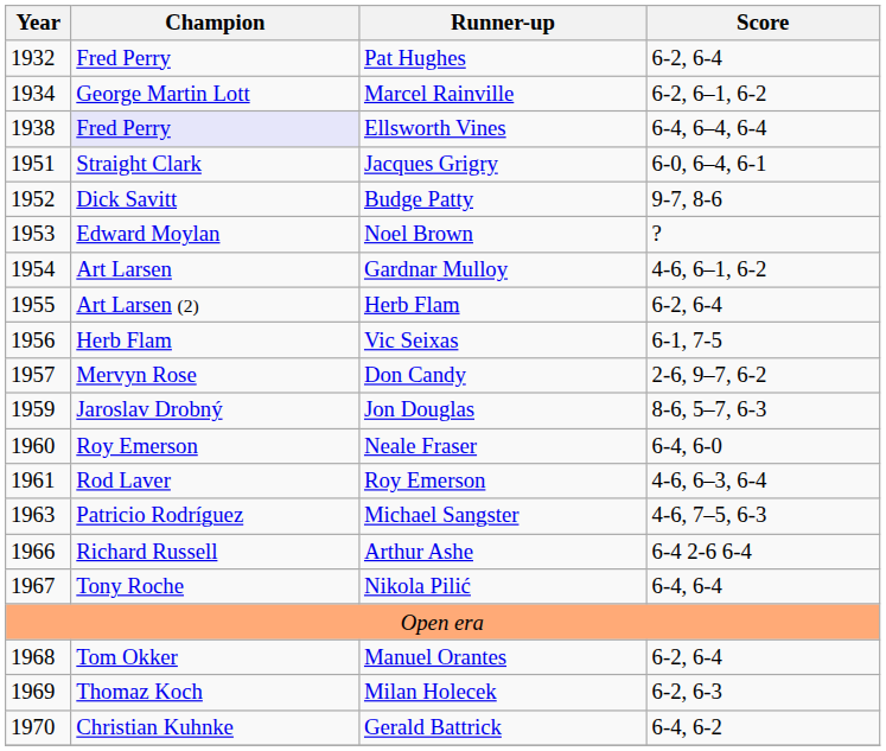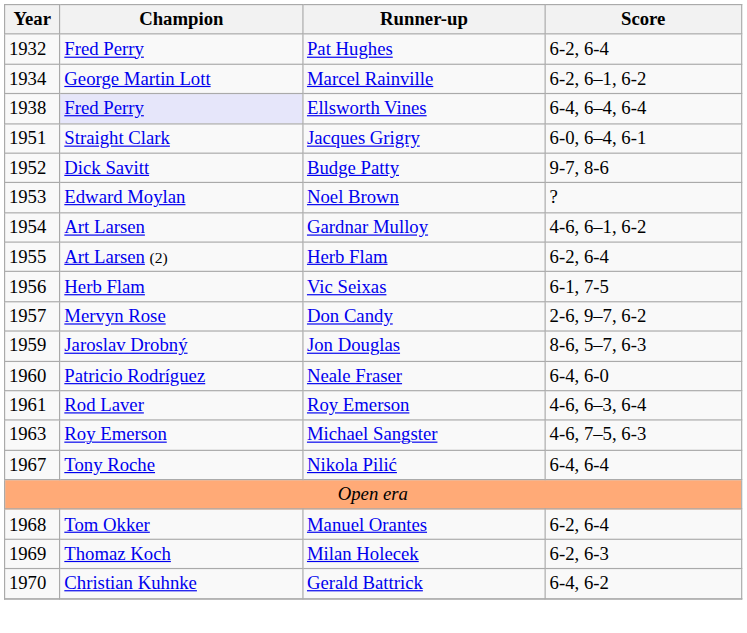 <table class="wikitable">
 <tr>
 <th style="width:40px">Year</th>
 <th style="width:200px">Champion</th>
 <th style="width:200px">Runner-up</th>
 <th style="width:160px">Score</th>
 </tr>
 <tr>
 <td>1932</td>
 <td> <a href='#'>Fred Perry</a></td>
 <td> <a href='#'>Pat Hughes</a></td>
 <td>6-2, 6-4</td>
 </tr>
 <tr>
 <td>1934</td>
 <td> <a href='#'>George Martin Lott</a></td>
 <td> <a href='#'>Marcel Rainville</a></td>
 <td>6-2, 6–1, 6-2</td>
 </tr>
 <tr>
 <td>1938</td>
 <td style="background: lavender;"> <a href='#'>Fred Perry</a></td>
 <td> <a href='#'>Ellsworth Vines</a></td>
 <td>6-4, 6–4, 6-4</td>
 </tr>
 <tr>
 <td>1951</td>
 <td> <a href='#'>Straight Clark</a></td>
 <td> <a href='#'>Jacques Grigry</a></td>
 <td>6-0, 6–4, 6-1</td>
 </tr>
 <tr>
 <td>1952</td>
 <td> <a href='#'>Dick Savitt</a></td>
 <td> <a href='#'>Budge Patty</a></td>
 <td>9-7, 8-6</td>
 </tr>
 <tr>
 <td>1953</td>
 <td> <a href='#'>Edward Moylan</a></td>
 <td> <a href='#'>Noel Brown</a></td>
 <td>?</td>
 </tr>
 <tr>
 <td>1954</td>
 <td> <a href='#'>Art Larsen</a></td>
 <td> <a href='#'>Gardnar Mulloy</a></td>
 <td>4-6, 6–1, 6-2</td>
 </tr>
 <tr>
 <td>1955</td>
 <td> <a href='#'>Art Larsen</a> <small>(2)</small></td>
 <td> <a href='#'>Herb Flam</a></td>
 <td>6-2, 6-4</td>
 </tr>
 <tr>
 <td>1956</td>
 <td> <a href='#'>Herb Flam</a></td>
 <td> <a href='#'>Vic Seixas</a></td>
 <td>6-1, 7-5</td>
 </tr>
 <tr>
 <td>1957</td>
 <td> <a href='#'>Mervyn Rose</a></td>
 <td> <a href='#'>Don Candy</a></td>
 <td>2-6, 9–7, 6-2</td>
 </tr>
 <tr>
 <td>1959</td>
 <td> <a href='#'>Jaroslav Drobný</a></td>
 <td> <a href='#'>Jon Douglas</a></td>
 <td>8-6, 5–7, 6-3</td>
 </tr>
 <tr>
 <td>1960</td>
-<td> <a href='#'>Roy Emerson</a></td>
+<td> <a href='#'>Patricio Rodríguez</a></td>
 <td> <a href='#'>Neale Fraser</a></td>
 <td>6-4, 6-0</td>
 </tr>
 <tr>
 <td>1961</td>
 <td> <a href='#'>Rod Laver</a></td>
 <td> <a href='#'>Roy Emerson</a></td>
 <td>4-6, 6–3, 6-4</td>
 </tr>
 <tr>
 <td>1963</td>
-<td> <a href='#'>Patricio Rodríguez</a></td>
+<td> <a href='#'>Roy Emerson</a></td>
 <td> <a href='#'>Michael Sangster</a></td>
 <td>4-6, 7–5, 6-3</td>
-</tr>
-<tr>
-<td>1966</td>
-<td> <a href='#'>Richard Russell</a></td>
-<td> <a href='#'>Arthur Ashe</a></td>
-<td>6-4 2-6 6-4</td>
 </tr>
 <tr>
 <td>1967</td>
 <td> <a href='#'>Tony Roche</a></td>
 <td> <a href='#'>Nikola Pilić</a></td>
 <td>6-4, 6-4</td>
 </tr>
 <tr style=background-color:#ffaa77>
 <td colspan=4 align=center><em>Open era </em></td>
 </tr>
 <tr>
 <td>1968</td>
 <td> <a href='#'>Tom Okker</a></td>
 <td> <a href='#'>Manuel Orantes</a></td>
 <td>6-2, 6-4</td>
 </tr>
 <tr>
 <td>1969</td>
 <td> <a href='#'>Thomaz Koch</a></td>
 <td> <a href='#'>Milan Holecek</a></td>
 <td>6-2, 6-3</td>
 </tr>
 <tr>
 <td>1970</td>
 <td> <a href='#'>Christian Kuhnke</a></td>
 <td> <a href='#'>Gerald Battrick</a></td>
 <td>6-4, 6-2</td>
 </tr>
 <tr>
 </tr>
 </table>
